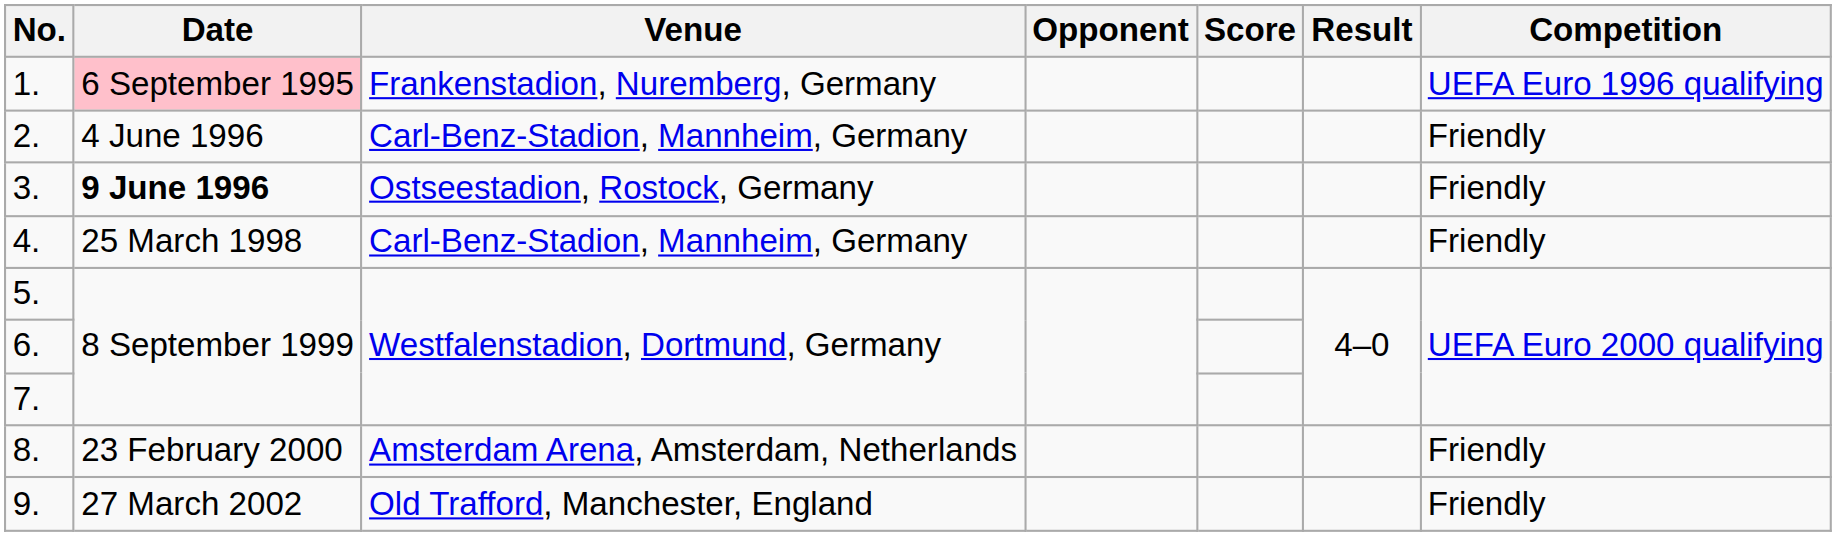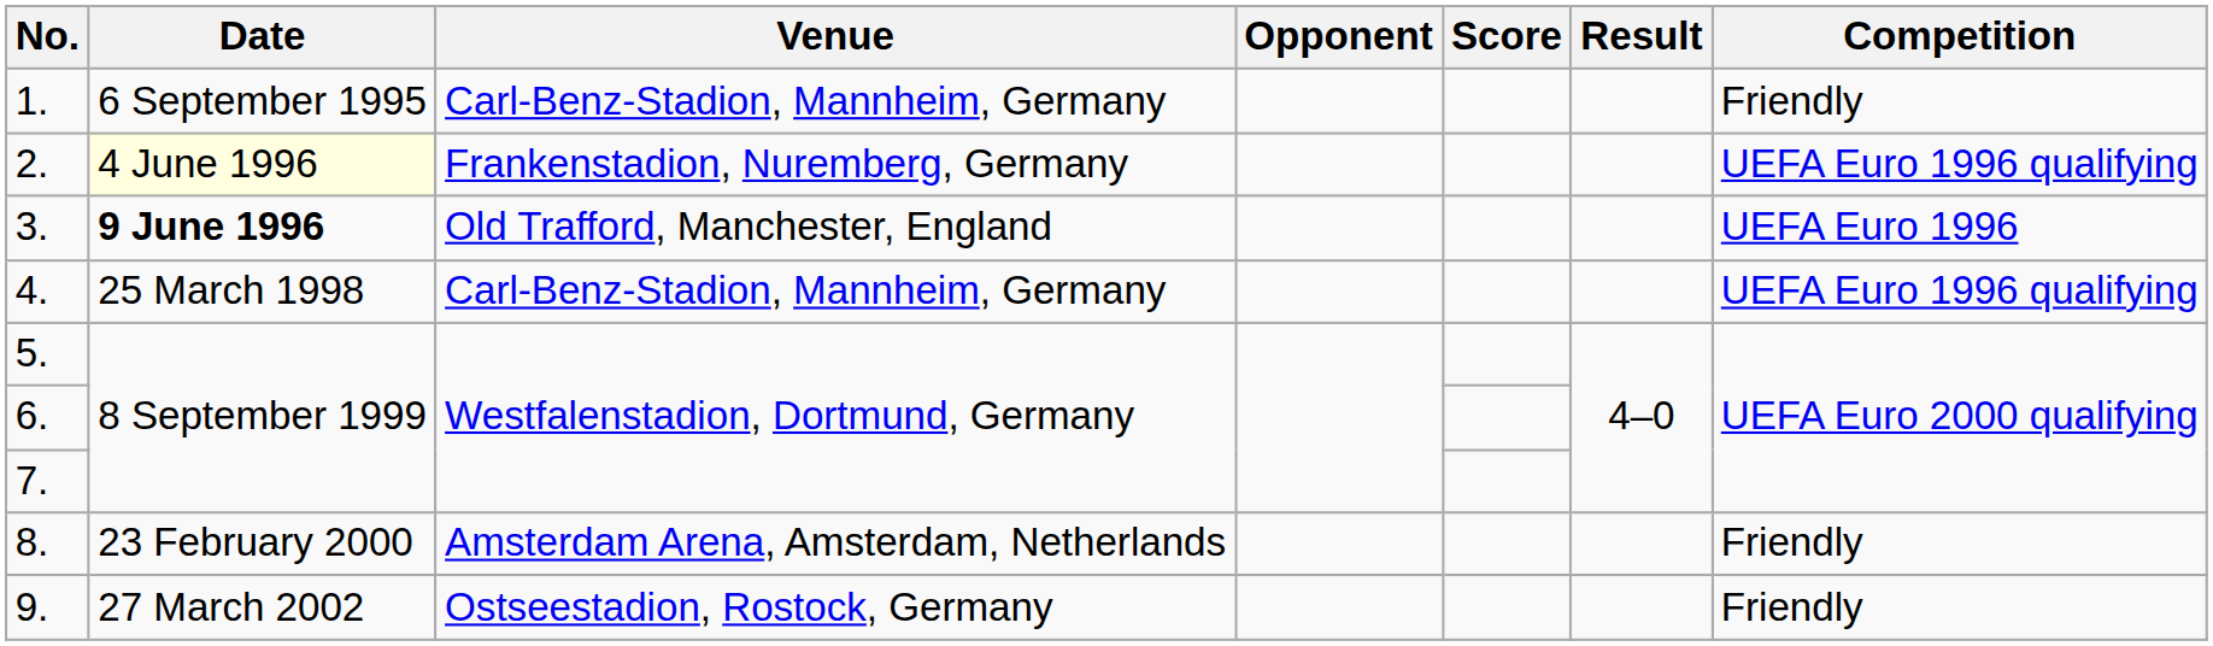 <table class="wikitable sortable">
 <tr>
 <th scope="col">No.</th>
 <th scope="col">Date</th>
 <th scope="col">Venue</th>
 <th scope="col">Opponent</th>
 <th scope="col">Score</th>
 <th scope="col">Result</th>
 <th scope="col">Competition</th>
 </tr>
 <tr>
 <td>1.</td>
-<td style="background: pink;">6 September 1995</td>
+<td>6 September 1995</td>
+<td><a href='#'>Carl-Benz-Stadion</a>, <a href='#'>Mannheim</a>, Germany</td>
+<td></td>
+<td></td>
+<td></td>
+<td>Friendly</td>
+</tr>
+<tr>
+<td>2.</td>
+<td style="background: lightyellow;">4 June 1996</td>
 <td><a href='#'>Frankenstadion</a>, <a href='#'>Nuremberg</a>, Germany</td>
 <td></td>
 <td></td>
 <td></td>
 <td><a href='#'>UEFA Euro 1996 qualifying</a></td>
 </tr>
 <tr>
-<td>2.</td>
-<td>4 June 1996</td>
-<td><a href='#'>Carl-Benz-Stadion</a>, <a href='#'>Mannheim</a>, Germany</td>
+<td>3.</td>
+<td><strong>9 June 1996</strong></td>
+<td><a href='#'>Old Trafford</a>, Manchester, England</td>
 <td></td>
 <td></td>
 <td></td>
-<td>Friendly</td>
-</tr>
-<tr>
-<td>3.</td>
-<td><strong>9 June 1996</strong></td>
-<td><a href='#'>Ostseestadion</a>, <a href='#'>Rostock</a>, Germany</td>
-<td></td>
-<td></td>
-<td></td>
-<td>Friendly</td>
+<td><a href='#'>UEFA Euro 1996</a></td>
 </tr>
 <tr>
 <td>4.</td>
 <td>25 March 1998</td>
 <td><a href='#'>Carl-Benz-Stadion</a>, <a href='#'>Mannheim</a>, Germany</td>
 <td></td>
 <td></td>
 <td></td>
-<td>Friendly</td>
+<td><a href='#'>UEFA Euro 1996 qualifying</a></td>
 </tr>
 <tr>
 <td>5.</td>
 <td rowspan="3">8 September 1999</td>
 <td rowspan="3"><a href='#'>Westfalenstadion</a>, <a href='#'>Dortmund</a>, Germany</td>
 <td rowspan="3"></td>
 <td></td>
 <td rowspan="3" style="text-align:center;">4–0</td>
 <td rowspan="3"><a href='#'>UEFA Euro 2000 qualifying</a></td>
 </tr>
 <tr>
 <td>6.</td>
 <td></td>
 </tr>
 <tr>
 <td>7.</td>
 <td></td>
 </tr>
 <tr>
 <td>8.</td>
 <td>23 February 2000</td>
 <td><a href='#'>Amsterdam Arena</a>, Amsterdam, Netherlands</td>
 <td></td>
 <td></td>
 <td></td>
 <td>Friendly</td>
 </tr>
 <tr>
 <td>9.</td>
 <td>27 March 2002</td>
-<td><a href='#'>Old Trafford</a>, Manchester, England</td>
+<td><a href='#'>Ostseestadion</a>, <a href='#'>Rostock</a>, Germany</td>
 <td></td>
 <td></td>
 <td></td>
 <td>Friendly</td>
 </tr>
 </table>
